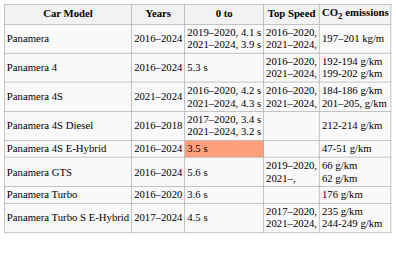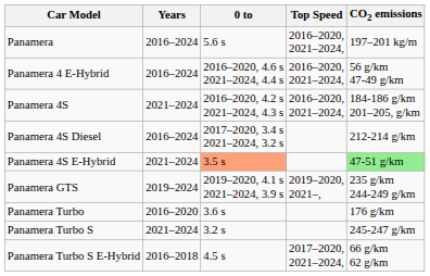 <table class="wikitable">
 <tr>
 <th>Car Model</th>
 <th>Years</th>
 <th>0 to </th>
 <th>Top Speed</th>
 <th>CO<sub>2</sub> emissions</th>
 </tr>
 <tr>
 <td>Panamera</td>
 <td>2016–2024</td>
-<td>2019–2020, 4.1 s<br>2021–2024, 3.9 s</td>
+<td>5.6 s</td>
 <td>2016–2020, <br>2021–2024, </td>
 <td>197–201 kg/m</td>
 </tr>
 <tr>
-<td>Panamera 4</td>
+<td>Panamera 4 E-Hybrid</td>
 <td>2016–2024</td>
-<td>5.3 s</td>
+<td>2016–2020, 4.6 s<br>2021–2024, 4.4 s</td>
 <td>2016–2020, <br>2021–2024, </td>
-<td>192-194 g/km<br>199-202 g/km</td>
+<td>56 g/km<br>47-49 g/km</td>
 </tr>
 <tr>
 <td>Panamera 4S</td>
 <td>2021–2024</td>
 <td>2016–2020, 4.2 s<br>2021–2024, 4.3 s</td>
 <td>2016–2020, <br>2021–2024, </td>
 <td>184-186 g/km<br>201–205, g/km</td>
 </tr>
 <tr>
 <td>Panamera 4S Diesel</td>
-<td>2016–2018</td>
+<td>2016–2024</td>
 <td>2017–2020, 3.4 s<br>2021–2024, 3.2 s</td>
 <td></td>
 <td>212-214 g/km</td>
 </tr>
 <tr>
 <td>Panamera 4S E-Hybrid</td>
-<td>2016–2024</td>
+<td>2021–2024</td>
 <td style="background: lightsalmon;">3.5 s</td>
 <td></td>
-<td>47-51 g/km</td>
+<td style="background: lightgreen;">47-51 g/km</td>
 </tr>
 <tr>
 <td>Panamera GTS</td>
-<td>2016–2024</td>
-<td>5.6 s</td>
+<td>2019–2024</td>
+<td>2019–2020, 4.1 s<br>2021–2024, 3.9 s</td>
 <td>2019–2020, <br>2021–, </td>
-<td>66 g/km<br>62 g/km</td>
+<td>235 g/km<br>244-249 g/km</td>
 </tr>
 <tr>
 <td>Panamera Turbo</td>
 <td>2016–2020</td>
 <td>3.6 s</td>
 <td></td>
 <td>176 g/km</td>
 </tr>
 <tr>
+<td>Panamera Turbo S</td>
+<td>2021–2024</td>
+<td>3.2 s</td>
+<td></td>
+<td>245-247 g/km</td>
+</tr>
+<tr>
 <td>Panamera Turbo S E-Hybrid</td>
-<td>2017–2024</td>
+<td>2016–2018</td>
 <td>4.5 s</td>
 <td>2017–2020, <br>2021–2024, </td>
-<td>235 g/km<br>244-249 g/km</td>
+<td>66 g/km<br>62 g/km</td>
 </tr>
 </table>
